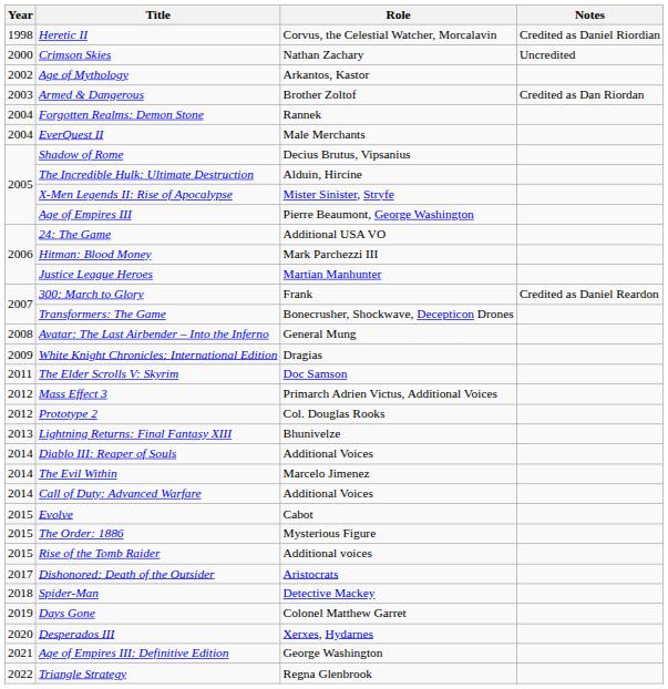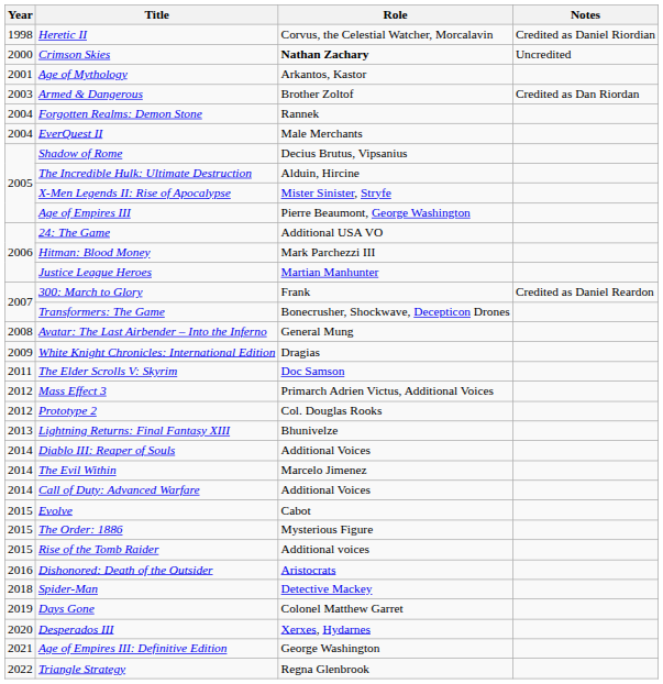 <table class="wikitable sortable plainrowheaders" style="white-space:nowrap">
 <tr>
 <th>Year</th>
 <th>Title</th>
 <th>Role</th>
 <th>Notes</th>
 </tr>
 <tr>
 <td>1998</td>
 <td><em><a href='#'>Heretic II</a></em></td>
 <td>Corvus, the Celestial Watcher, Morcalavin</td>
 <td>Credited as Daniel Riordian</td>
 </tr>
 <tr>
 <td>2000</td>
 <td><em><a href='#'>Crimson Skies</a></em></td>
-<td>Nathan Zachary</td>
+<td><strong>Nathan Zachary</strong></td>
 <td>Uncredited</td>
 </tr>
 <tr>
-<td>2002</td>
+<td>2001</td>
 <td><em><a href='#'>Age of Mythology</a></em></td>
 <td>Arkantos, Kastor</td>
 <td></td>
 </tr>
 <tr>
 <td>2003</td>
 <td><em><a href='#'>Armed & Dangerous</a></em></td>
 <td>Brother Zoltof</td>
 <td>Credited as Dan Riordan</td>
 </tr>
 <tr>
 <td>2004</td>
 <td><em><a href='#'>Forgotten Realms: Demon Stone</a></em></td>
 <td>Rannek</td>
 <td></td>
 </tr>
 <tr>
 <td>2004</td>
 <td><em><a href='#'>EverQuest II</a></em></td>
 <td>Male Merchants</td>
 <td></td>
 </tr>
 <tr>
 <td rowspan=4>2005</td>
 <td><em><a href='#'>Shadow of Rome</a></em></td>
 <td>Decius Brutus, Vipsanius</td>
 <td></td>
 </tr>
 <tr>
 <td><em><a href='#'>The Incredible Hulk: Ultimate Destruction</a></em></td>
 <td>Alduin, Hircine</td>
 <td></td>
 </tr>
 <tr>
 <td><em><a href='#'>X-Men Legends II: Rise of Apocalypse</a></em></td>
 <td><a href='#'>Mister Sinister</a>, <a href='#'>Stryfe</a></td>
 <td></td>
 </tr>
 <tr>
 <td><em><a href='#'>Age of Empires III</a></em></td>
 <td>Pierre Beaumont, <a href='#'>George Washington</a></td>
 <td></td>
 </tr>
 <tr>
 <td rowspan=3>2006</td>
 <td><em><a href='#'>24: The Game</a></em></td>
 <td>Additional USA VO</td>
 <td></td>
 </tr>
 <tr>
 <td><em><a href='#'>Hitman: Blood Money</a></em></td>
 <td>Mark Parchezzi III</td>
 <td></td>
 </tr>
 <tr>
 <td><em><a href='#'>Justice League Heroes</a></em></td>
 <td><a href='#'>Martian Manhunter</a></td>
 <td></td>
 </tr>
 <tr>
 <td rowspan=2>2007</td>
 <td><em><a href='#'>300: March to Glory</a></em></td>
 <td>Frank</td>
 <td>Credited as Daniel Reardon</td>
 </tr>
 <tr>
 <td><em><a href='#'>Transformers: The Game</a></em></td>
 <td>Bonecrusher, Shockwave, <a href='#'>Decepticon</a> Drones</td>
 <td></td>
 </tr>
 <tr>
 <td>2008</td>
 <td><em><a href='#'>Avatar: The Last Airbender – Into the Inferno</a></em></td>
 <td>General Mung</td>
 <td></td>
 </tr>
 <tr>
 <td>2009</td>
 <td><em><a href='#'>White Knight Chronicles: International Edition</a></em></td>
 <td>Dragias</td>
 <td></td>
 </tr>
 <tr>
 <td>2011</td>
 <td><em><a href='#'>The Elder Scrolls V: Skyrim</a></em></td>
 <td><a href='#'>Doc Samson</a></td>
 <td></td>
 </tr>
 <tr>
 <td>2012</td>
 <td><em><a href='#'>Mass Effect 3</a></em></td>
 <td>Primarch Adrien Victus, Additional Voices</td>
 <td></td>
 </tr>
 <tr>
 <td>2012</td>
 <td><em><a href='#'>Prototype 2</a></em></td>
 <td>Col. Douglas Rooks</td>
 <td></td>
 </tr>
 <tr>
 <td>2013</td>
 <td><em><a href='#'>Lightning Returns: Final Fantasy XIII</a></em></td>
 <td>Bhunivelze</td>
 <td></td>
 </tr>
 <tr>
 <td>2014</td>
 <td><em><a href='#'>Diablo III: Reaper of Souls</a></em></td>
 <td>Additional Voices</td>
 <td></td>
 </tr>
 <tr>
 <td>2014</td>
 <td><em><a href='#'>The Evil Within</a></em></td>
 <td>Marcelo Jimenez</td>
 <td></td>
 </tr>
 <tr>
 <td>2014</td>
 <td><em><a href='#'>Call of Duty: Advanced Warfare</a></em></td>
 <td>Additional Voices</td>
 <td></td>
 </tr>
 <tr>
 <td>2015</td>
 <td><em><a href='#'>Evolve</a></em></td>
 <td>Cabot</td>
 <td></td>
 </tr>
 <tr>
 <td>2015</td>
 <td><em><a href='#'>The Order: 1886</a></em></td>
 <td>Mysterious Figure</td>
 <td></td>
 </tr>
 <tr>
 <td>2015</td>
 <td><em><a href='#'>Rise of the Tomb Raider</a></em></td>
 <td>Additional voices</td>
 <td></td>
 </tr>
 <tr>
-<td>2017</td>
+<td>2016</td>
 <td><em><a href='#'>Dishonored: Death of the Outsider</a></em></td>
 <td><a href='#'>Aristocrats</a></td>
 <td></td>
 </tr>
 <tr>
 <td>2018</td>
 <td><em><a href='#'>Spider-Man</a></em></td>
 <td><a href='#'>Detective Mackey</a></td>
 <td></td>
 </tr>
 <tr>
 <td>2019</td>
 <td><em><a href='#'>Days Gone</a></em></td>
 <td>Colonel Matthew Garret</td>
 <td></td>
 </tr>
 <tr>
 <td>2020</td>
 <td><em><a href='#'>Desperados III</a></em></td>
 <td><a href='#'>Xerxes</a>, <a href='#'>Hydarnes</a></td>
 <td></td>
 </tr>
 <tr>
 <td>2021</td>
 <td><em><a href='#'>Age of Empires III: Definitive Edition</a></em></td>
 <td>George Washington</td>
 <td></td>
 </tr>
 <tr>
 <td>2022</td>
 <td><em><a href='#'>Triangle Strategy</a></em></td>
 <td>Regna Glenbrook</td>
 <td></td>
 </tr>
 </table>
